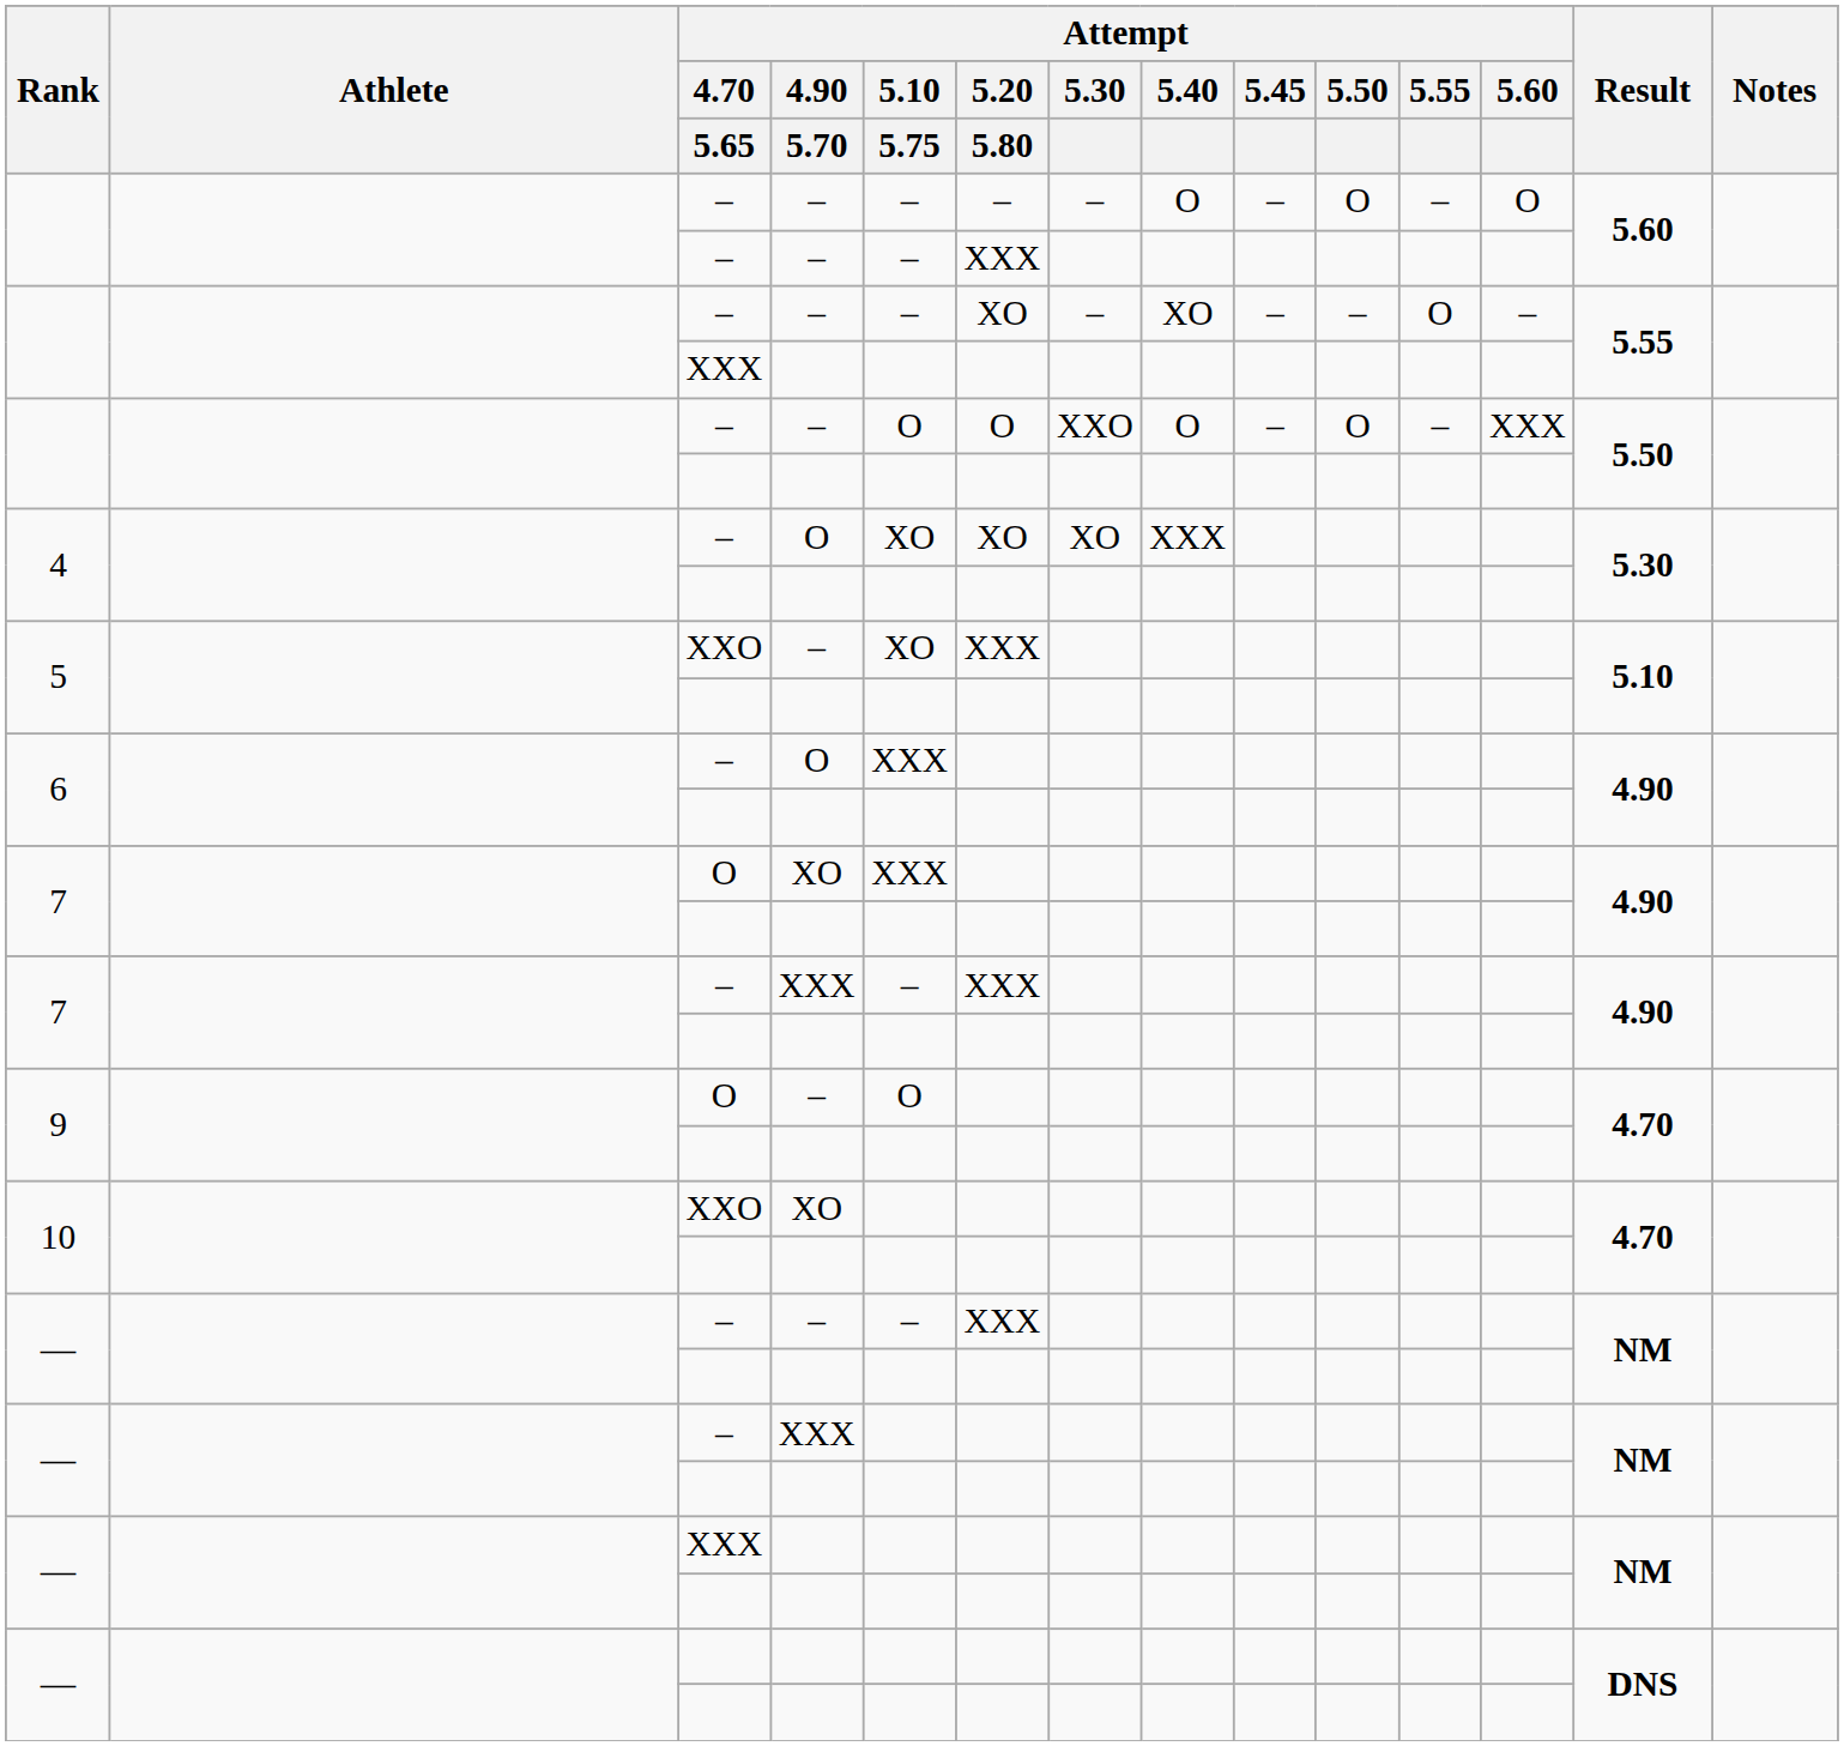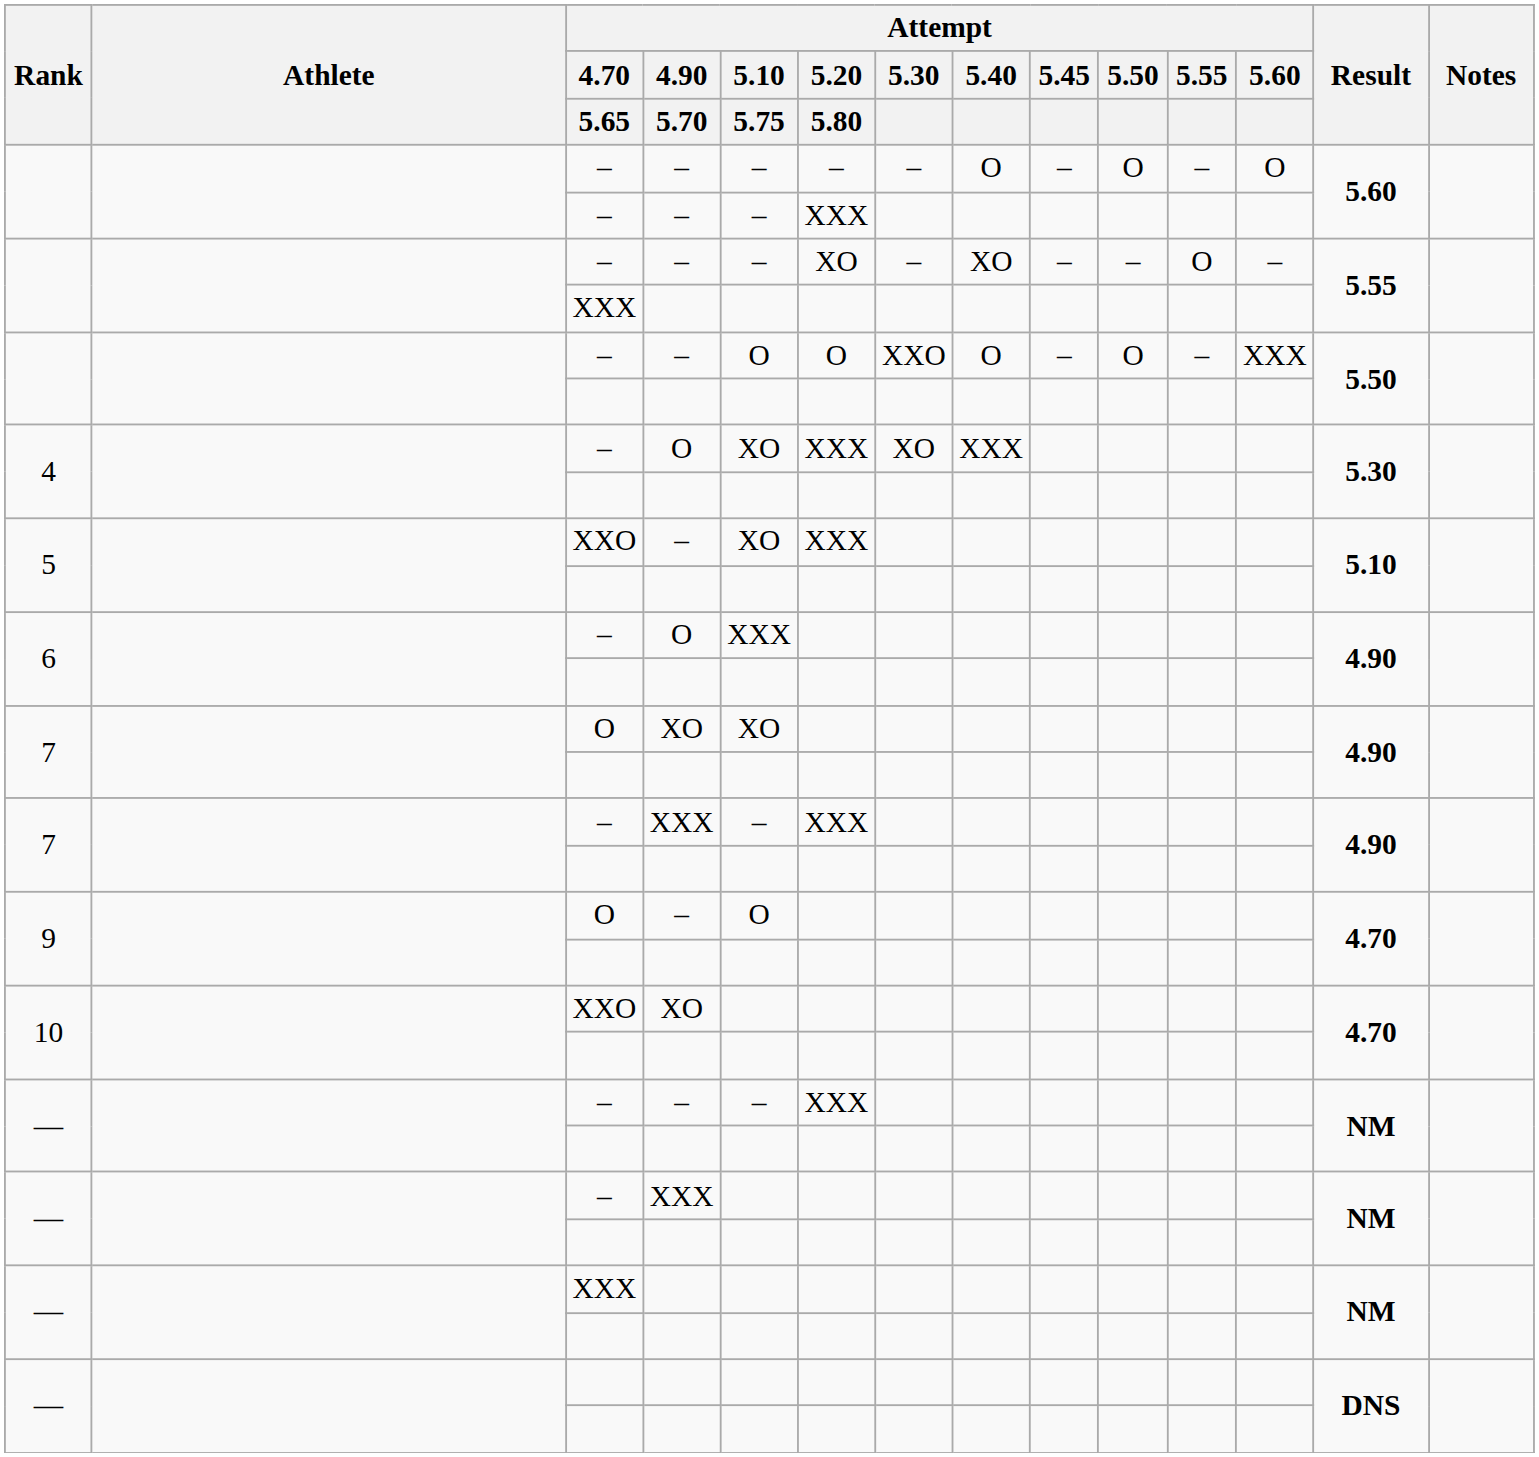 <table class="wikitable" style="text-align:center">
 <tr>
 <th rowspan=3 width=40>Rank</th>
 <th rowspan=3 width=250>Athlete</th>
 <th colspan=10>Attempt</th>
 <th rowspan=3 width=55>Result</th>
 <th rowspan=3 width=50>Notes</th>
 </tr>
 <tr>
 <th width=30>4.70</th>
 <th width=30>4.90</th>
 <th width=30>5.10</th>
 <th width=30>5.20</th>
 <th width=30>5.30</th>
 <th width=30>5.40</th>
 <th width=30>5.45</th>
 <th width=30>5.50</th>
 <th width=30>5.55</th>
 <th width=30>5.60</th>
 </tr>
 <tr>
 <th>5.65</th>
 <th>5.70</th>
 <th>5.75</th>
 <th>5.80</th>
 <th></th>
 <th></th>
 <th></th>
 <th></th>
 <th></th>
 <th></th>
 </tr>
 <tr>
 <td rowspan=2></td>
 <td rowspan=2 align=left></td>
 <td>–</td>
 <td>–</td>
 <td>–</td>
 <td>–</td>
 <td>–</td>
 <td>O</td>
 <td>–</td>
 <td>O</td>
 <td>–</td>
 <td>O</td>
 <td rowspan=2><strong>5.60</strong></td>
 <td rowspan=2></td>
 </tr>
 <tr>
 <td>–</td>
 <td>–</td>
 <td>–</td>
 <td>XXX</td>
 <td></td>
 <td></td>
 <td></td>
 <td></td>
 <td></td>
 <td></td>
 </tr>
 <tr>
 <td rowspan=2></td>
 <td rowspan=2 align=left></td>
 <td>–</td>
 <td>–</td>
 <td>–</td>
 <td>XO</td>
 <td>–</td>
 <td>XO</td>
 <td>–</td>
 <td>–</td>
 <td>O</td>
 <td>–</td>
 <td rowspan=2><strong>5.55</strong></td>
 <td rowspan=2></td>
 </tr>
 <tr>
 <td>XXX</td>
 <td></td>
 <td></td>
 <td></td>
 <td></td>
 <td></td>
 <td></td>
 <td></td>
 <td></td>
 <td></td>
 </tr>
 <tr>
 <td rowspan=2></td>
 <td rowspan=2 align=left></td>
 <td>–</td>
 <td>–</td>
 <td>O</td>
 <td>O</td>
 <td>XXO</td>
 <td>O</td>
 <td>–</td>
 <td>O</td>
 <td>–</td>
 <td>XXX</td>
 <td rowspan=2><strong>5.50</strong></td>
 <td rowspan=2></td>
 </tr>
 <tr>
 <td> </td>
 <td></td>
 <td></td>
 <td></td>
 <td></td>
 <td></td>
 <td></td>
 <td></td>
 <td></td>
 <td></td>
 </tr>
 <tr>
 <td rowspan=2>4</td>
 <td rowspan=2 align=left></td>
 <td>–</td>
 <td>O</td>
 <td>XO</td>
-<td>XO</td>
+<td>XXX</td>
 <td>XO</td>
 <td>XXX</td>
 <td></td>
 <td></td>
 <td></td>
 <td></td>
 <td rowspan=2><strong>5.30</strong></td>
 <td rowspan=2></td>
 </tr>
 <tr>
 <td> </td>
 <td></td>
 <td></td>
 <td></td>
 <td></td>
 <td></td>
 <td></td>
 <td></td>
 <td></td>
 <td></td>
 </tr>
 <tr>
 <td rowspan=2>5</td>
 <td rowspan=2 align=left></td>
 <td>XXO</td>
 <td>–</td>
 <td>XO</td>
 <td>XXX</td>
 <td></td>
 <td></td>
 <td></td>
 <td></td>
 <td></td>
 <td></td>
 <td rowspan=2><strong>5.10</strong></td>
 <td rowspan=2></td>
 </tr>
 <tr>
 <td> </td>
 <td></td>
 <td></td>
 <td></td>
 <td></td>
 <td></td>
 <td></td>
 <td></td>
 <td></td>
 <td></td>
 </tr>
 <tr>
 <td rowspan=2>6</td>
 <td rowspan=2 align=left></td>
 <td>–</td>
 <td>O</td>
 <td>XXX</td>
 <td></td>
 <td></td>
 <td></td>
 <td></td>
 <td></td>
 <td></td>
 <td></td>
 <td rowspan=2><strong>4.90</strong></td>
 <td rowspan=2></td>
 </tr>
 <tr>
 <td> </td>
 <td></td>
 <td></td>
 <td></td>
 <td></td>
 <td></td>
 <td></td>
 <td></td>
 <td></td>
 <td></td>
 </tr>
 <tr>
 <td rowspan=2>7</td>
 <td rowspan=2 align=left></td>
 <td>O</td>
 <td>XO</td>
-<td>XXX</td>
+<td>XO</td>
 <td></td>
 <td></td>
 <td></td>
 <td></td>
 <td></td>
 <td></td>
 <td></td>
 <td rowspan=2><strong>4.90</strong></td>
 <td rowspan=2></td>
 </tr>
 <tr>
 <td> </td>
 <td></td>
 <td></td>
 <td></td>
 <td></td>
 <td></td>
 <td></td>
 <td></td>
 <td></td>
 <td></td>
 </tr>
 <tr>
 <td rowspan=2>7</td>
 <td rowspan=2 align=left></td>
 <td>–</td>
 <td>XXX</td>
 <td>–</td>
 <td>XXX</td>
 <td></td>
 <td></td>
 <td></td>
 <td></td>
 <td></td>
 <td></td>
 <td rowspan=2><strong>4.90</strong></td>
 <td rowspan=2></td>
 </tr>
 <tr>
 <td> </td>
 <td></td>
 <td></td>
 <td></td>
 <td></td>
 <td></td>
 <td></td>
 <td></td>
 <td></td>
 <td></td>
 </tr>
 <tr>
 <td rowspan=2>9</td>
 <td rowspan=2 align=left></td>
 <td>O</td>
 <td>–</td>
 <td>O</td>
 <td></td>
 <td></td>
 <td></td>
 <td></td>
 <td></td>
 <td></td>
 <td></td>
 <td rowspan=2><strong>4.70</strong></td>
 <td rowspan=2></td>
 </tr>
 <tr>
 <td> </td>
 <td></td>
 <td></td>
 <td></td>
 <td></td>
 <td></td>
 <td></td>
 <td></td>
 <td></td>
 <td></td>
 </tr>
 <tr>
 <td rowspan=2>10</td>
 <td rowspan=2 align=left></td>
 <td>XXO</td>
 <td>XO</td>
 <td></td>
 <td></td>
 <td></td>
 <td></td>
 <td></td>
 <td></td>
 <td></td>
 <td></td>
 <td rowspan=2><strong>4.70</strong></td>
 <td rowspan=2></td>
 </tr>
 <tr>
 <td> </td>
 <td></td>
 <td></td>
 <td></td>
 <td></td>
 <td></td>
 <td></td>
 <td></td>
 <td></td>
 <td></td>
 </tr>
 <tr>
 <td rowspan=2>—</td>
 <td rowspan=2 align=left></td>
 <td>–</td>
 <td>–</td>
 <td>–</td>
 <td>XXX</td>
 <td></td>
 <td></td>
 <td></td>
 <td></td>
 <td></td>
 <td></td>
 <td rowspan=2><strong>NM</strong></td>
 <td rowspan=2></td>
 </tr>
 <tr>
 <td> </td>
 <td></td>
 <td></td>
 <td></td>
 <td></td>
 <td></td>
 <td></td>
 <td></td>
 <td></td>
 <td></td>
 </tr>
 <tr>
 <td rowspan=2>—</td>
 <td rowspan=2 align=left></td>
 <td>–</td>
 <td>XXX</td>
 <td></td>
 <td></td>
 <td></td>
 <td></td>
 <td></td>
 <td></td>
 <td></td>
 <td></td>
 <td rowspan=2><strong>NM</strong></td>
 <td rowspan=2></td>
 </tr>
 <tr>
 <td> </td>
 <td></td>
 <td></td>
 <td></td>
 <td></td>
 <td></td>
 <td></td>
 <td></td>
 <td></td>
 <td></td>
 </tr>
 <tr>
 <td rowspan=2>—</td>
 <td rowspan=2 align=left></td>
 <td>XXX</td>
 <td></td>
 <td></td>
 <td></td>
 <td></td>
 <td></td>
 <td></td>
 <td></td>
 <td></td>
 <td></td>
 <td rowspan=2><strong>NM</strong></td>
 <td rowspan=2></td>
 </tr>
 <tr>
 <td> </td>
 <td></td>
 <td></td>
 <td></td>
 <td></td>
 <td></td>
 <td></td>
 <td></td>
 <td></td>
 <td></td>
 </tr>
 <tr>
 <td rowspan=2>—</td>
 <td rowspan=2 align=left></td>
 <td> </td>
 <td></td>
 <td></td>
 <td></td>
 <td></td>
 <td></td>
 <td></td>
 <td></td>
 <td></td>
 <td></td>
 <td rowspan=2><strong>DNS</strong></td>
 <td rowspan=2></td>
 </tr>
 <tr>
 <td> </td>
 <td></td>
 <td></td>
 <td></td>
 <td></td>
 <td></td>
 <td></td>
 <td></td>
 <td></td>
 <td></td>
 </tr>
 </table>
